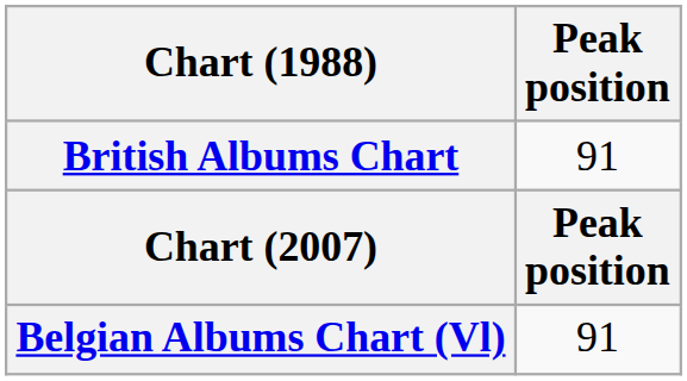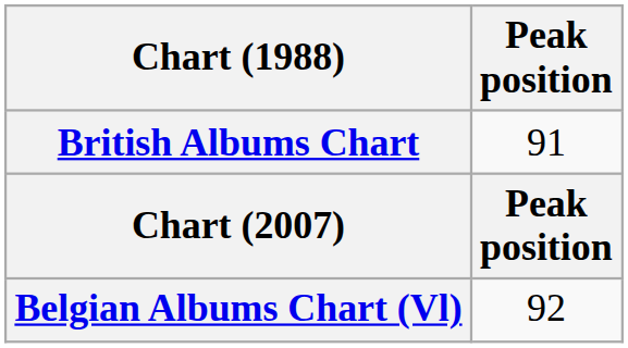 <table class="wikitable sortable plainrowheaders" style="text-align:left">
 <tr>
 <th scope="col">Chart (1988)</th>
 <th scope="col">Peak<br>position</th>
 </tr>
 <tr>
 <th scope="row"><a href='#'>British Albums Chart</a></th>
 <td style="text-align:center">91</td>
 </tr>
 <tr>
 <th scope="col">Chart (2007)</th>
 <th scope="col">Peak<br>position</th>
 </tr>
 <tr>
 <th scope="row"><a href='#'>Belgian Albums Chart (Vl)</a></th>
-<td style="text-align:center">91</td>
+<td style="text-align:center">92</td>
 </tr>
 </table>
